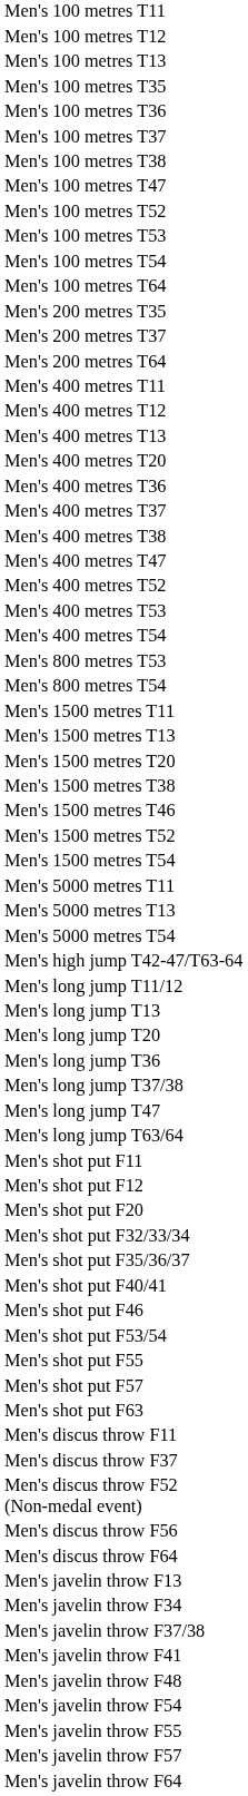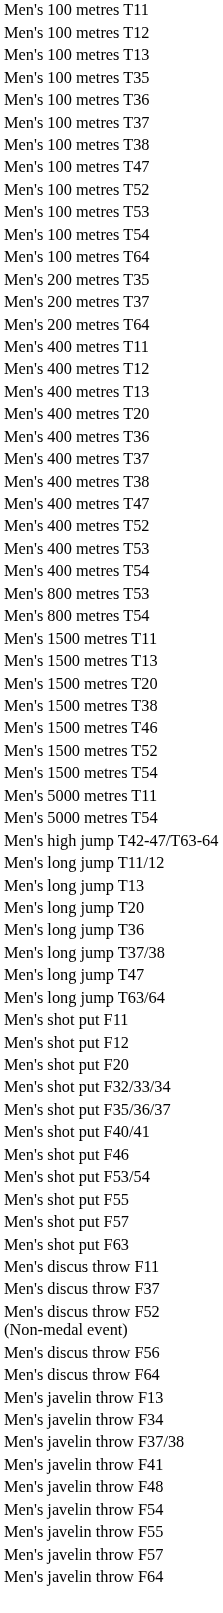 <table>
 <tr>
 <td>Men's 100 metres T11<br></td>
 <td></td>
 <td></td>
 <td></td>
 </tr>
 <tr>
 <td>Men's 100 metres T12<br></td>
 <td></td>
 <td></td>
 <td></td>
 </tr>
 <tr>
 <td>Men's 100 metres T13<br></td>
 <td></td>
 <td></td>
 <td></td>
 </tr>
 <tr>
 <td>Men's 100 metres T35<br></td>
 <td></td>
 <td></td>
 <td></td>
 </tr>
 <tr>
 <td>Men's 100 metres T36<br></td>
 <td></td>
 <td></td>
 <td></td>
 </tr>
 <tr>
 <td>Men's 100 metres T37<br></td>
 <td></td>
 <td></td>
 <td></td>
 </tr>
 <tr>
 <td>Men's 100 metres T38<br></td>
 <td></td>
 <td></td>
 <td></td>
 </tr>
 <tr>
 <td>Men's 100 metres T47<br></td>
 <td></td>
 <td></td>
 <td></td>
 </tr>
 <tr>
 <td>Men's 100 metres T52<br></td>
 <td></td>
 <td></td>
 <td></td>
 </tr>
 <tr>
 <td>Men's 100 metres T53<br></td>
 <td></td>
 <td></td>
 <td></td>
 </tr>
 <tr>
 <td>Men's 100 metres T54<br></td>
 <td></td>
 <td></td>
 <td></td>
 </tr>
 <tr>
 <td>Men's 100 metres T64<br></td>
 <td></td>
 <td></td>
 <td></td>
 </tr>
 <tr>
 <td>Men's 200 metres T35<br></td>
 <td></td>
 <td></td>
 <td></td>
 </tr>
 <tr>
 <td>Men's 200 metres T37<br></td>
 <td></td>
 <td></td>
 <td></td>
 </tr>
 <tr>
 <td>Men's 200 metres T64<br></td>
 <td></td>
 <td></td>
 <td></td>
 </tr>
 <tr>
 <td>Men's 400 metres T11<br></td>
 <td></td>
 <td></td>
 <td></td>
 </tr>
 <tr>
 <td>Men's 400 metres T12<br></td>
 <td></td>
 <td></td>
 <td></td>
 </tr>
 <tr>
 <td>Men's 400 metres T13<br></td>
 <td></td>
 <td></td>
 <td></td>
 </tr>
 <tr>
 <td>Men's 400 metres T20<br></td>
 <td></td>
 <td></td>
 <td></td>
 </tr>
 <tr>
 <td>Men's 400 metres T36<br></td>
 <td></td>
 <td></td>
 <td></td>
 </tr>
 <tr>
 <td>Men's 400 metres T37<br></td>
 <td></td>
 <td></td>
 <td></td>
 </tr>
 <tr>
 <td>Men's 400 metres T38<br></td>
 <td></td>
 <td></td>
 <td></td>
 </tr>
 <tr>
 <td>Men's 400 metres T47<br></td>
 <td></td>
 <td></td>
 <td></td>
 </tr>
 <tr>
 <td>Men's 400 metres T52<br></td>
 <td></td>
 <td></td>
 <td></td>
 </tr>
 <tr>
 <td>Men's 400 metres T53<br></td>
 <td></td>
 <td></td>
 <td></td>
 </tr>
 <tr>
 <td>Men's 400 metres T54<br></td>
 <td></td>
 <td></td>
 <td></td>
 </tr>
 <tr>
 <td>Men's 800 metres T53<br></td>
 <td></td>
 <td></td>
 <td></td>
 </tr>
 <tr>
 <td>Men's 800 metres T54<br></td>
 <td></td>
 <td></td>
 <td></td>
 </tr>
 <tr>
 <td>Men's 1500 metres T11<br></td>
 <td></td>
 <td></td>
 <td></td>
 </tr>
 <tr>
 <td>Men's 1500 metres T13<br></td>
 <td></td>
 <td></td>
 <td></td>
 </tr>
 <tr>
 <td>Men's 1500 metres T20<br></td>
 <td></td>
 <td></td>
 <td></td>
 </tr>
 <tr>
 <td>Men's 1500 metres T38<br></td>
 <td></td>
 <td></td>
 <td></td>
 </tr>
 <tr>
 <td>Men's 1500 metres T46<br></td>
 <td></td>
 <td></td>
 <td></td>
 </tr>
 <tr>
 <td>Men's 1500 metres T52<br></td>
 <td></td>
 <td></td>
 <td></td>
 </tr>
 <tr>
 <td>Men's 1500 metres T54<br></td>
 <td></td>
 <td></td>
 <td></td>
 </tr>
 <tr>
 <td>Men's 5000 metres T11<br></td>
 <td></td>
 <td></td>
 <td></td>
 </tr>
 <tr>
-<td>Men's 5000 metres T13<br></td>
-<td></td>
-<td></td>
-<td></td>
-</tr>
-<tr>
 <td>Men's 5000 metres T54<br></td>
 <td></td>
 <td></td>
 <td></td>
 </tr>
 <tr>
 <td>Men's high jump T42-47/T63-64<br></td>
 <td></td>
 <td></td>
 <td></td>
 </tr>
 <tr>
 <td>Men's long jump T11/12<br></td>
 <td></td>
 <td></td>
 <td></td>
 </tr>
 <tr>
 <td>Men's long jump T13<br></td>
 <td></td>
 <td></td>
 <td></td>
 </tr>
 <tr>
 <td>Men's long jump T20<br></td>
 <td></td>
 <td></td>
 <td></td>
 </tr>
 <tr>
 <td>Men's long jump T36<br></td>
 <td></td>
 <td></td>
 <td></td>
 </tr>
 <tr>
 <td>Men's long jump T37/38<br></td>
 <td></td>
 <td></td>
 <td></td>
 </tr>
 <tr>
 <td>Men's long jump T47<br></td>
 <td></td>
 <td></td>
 <td></td>
 </tr>
 <tr>
 <td>Men's long jump T63/64<br></td>
 <td></td>
 <td></td>
 <td></td>
 </tr>
 <tr>
 <td>Men's shot put F11<br></td>
 <td></td>
 <td></td>
 <td></td>
 </tr>
 <tr>
 <td>Men's shot put F12<br></td>
 <td></td>
 <td></td>
 <td></td>
 </tr>
 <tr>
 <td>Men's shot put F20<br></td>
 <td></td>
 <td></td>
 <td></td>
 </tr>
 <tr>
 <td>Men's shot put F32/33/34<br></td>
 <td></td>
 <td></td>
 <td></td>
 </tr>
 <tr>
 <td>Men's shot put F35/36/37<br></td>
 <td></td>
 <td></td>
 <td></td>
 </tr>
 <tr>
 <td>Men's shot put F40/41<br></td>
 <td></td>
 <td></td>
 <td></td>
 </tr>
 <tr>
 <td>Men's shot put F46<br></td>
 <td></td>
 <td></td>
 <td></td>
 </tr>
 <tr>
 <td>Men's shot put F53/54<br></td>
 <td></td>
 <td></td>
 <td></td>
 </tr>
 <tr>
 <td>Men's shot put F55<br></td>
 <td></td>
 <td></td>
 <td></td>
 </tr>
 <tr>
 <td>Men's shot put F57<br></td>
 <td></td>
 <td></td>
 <td></td>
 </tr>
 <tr>
 <td>Men's shot put F63<br></td>
 <td></td>
 <td></td>
 <td></td>
 </tr>
 <tr>
 <td>Men's discus throw F11<br></td>
 <td></td>
 <td></td>
 <td></td>
 </tr>
 <tr>
 <td>Men's discus throw F37<br></td>
 <td></td>
 <td></td>
 <td></td>
 </tr>
 <tr>
 <td>Men's discus throw F52<br>(Non-medal event)<br></td>
 <td></td>
 <td></td>
 <td></td>
 </tr>
 <tr>
 <td>Men's discus throw F56<br></td>
 <td></td>
 <td></td>
 <td></td>
 </tr>
 <tr>
 <td>Men's discus throw F64<br></td>
 <td></td>
 <td></td>
 <td></td>
 </tr>
 <tr>
 <td>Men's javelin throw F13<br></td>
 <td></td>
 <td></td>
 <td></td>
 </tr>
 <tr>
 <td>Men's javelin throw F34<br></td>
 <td></td>
 <td></td>
 <td></td>
 </tr>
 <tr>
 <td>Men's javelin throw F37/38<br></td>
 <td></td>
 <td></td>
 <td></td>
 </tr>
 <tr>
 <td>Men's javelin throw F41<br></td>
 <td></td>
 <td></td>
 <td></td>
 </tr>
 <tr>
 <td>Men's javelin throw F48<br></td>
 <td></td>
 <td></td>
 <td></td>
 </tr>
 <tr>
 <td>Men's javelin throw F54<br></td>
 <td></td>
 <td></td>
 <td></td>
 </tr>
 <tr>
 <td>Men's javelin throw F55<br></td>
 <td></td>
 <td></td>
 <td></td>
 </tr>
 <tr>
 <td>Men's javelin throw F57<br></td>
 <td></td>
 <td></td>
 <td></td>
 </tr>
 <tr>
 <td>Men's javelin throw F64<br></td>
 <td></td>
 <td></td>
 <td></td>
 </tr>
 </table>
